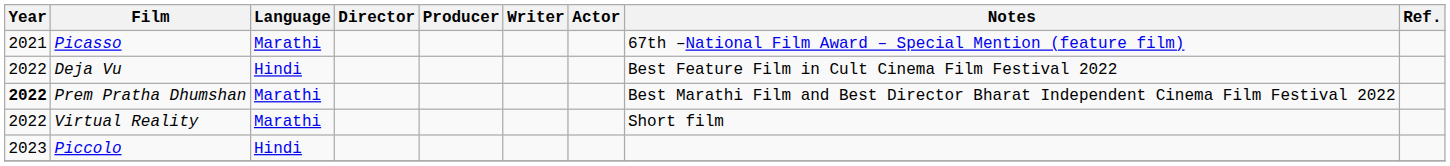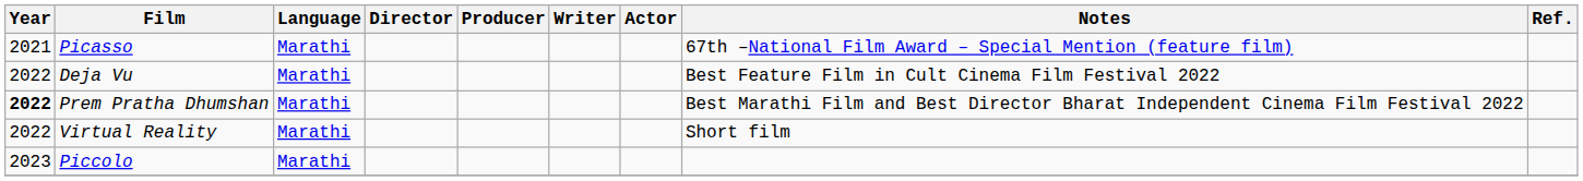 <table class="wikitable sortable">
 <tr>
 <th>Year</th>
 <th>Film</th>
 <th>Language</th>
 <th>Director</th>
 <th>Producer</th>
 <th>Writer</th>
 <th>Actor</th>
 <th class="unsortable">Notes</th>
 <th class="unsortable">Ref.</th>
 </tr>
 <tr>
 <td>2021</td>
 <td><em><a href='#'>Picasso</a></em></td>
 <td><a href='#'>Marathi</a></td>
 <td></td>
 <td></td>
 <td></td>
 <td></td>
 <td>67th –<a href='#'>National Film Award – Special Mention (feature film)</a></td>
 <td></td>
 </tr>
 <tr>
 <td>2022</td>
 <td><em>Deja Vu</em></td>
-<td><a href='#'>Hindi</a></td>
+<td><a href='#'>Marathi</a></td>
 <td></td>
 <td></td>
 <td></td>
 <td></td>
 <td>Best Feature Film in Cult Cinema Film Festival 2022</td>
 <td></td>
 </tr>
 <tr>
 <td><strong>2022</strong></td>
 <td><em>Prem Pratha Dhumshan</em></td>
 <td><a href='#'>Marathi</a></td>
 <td></td>
 <td></td>
 <td></td>
 <td></td>
 <td>Best Marathi Film and Best Director Bharat Independent Cinema Film Festival 2022</td>
 <td></td>
 </tr>
 <tr>
 <td>2022</td>
 <td><em>Virtual Reality</em></td>
 <td><a href='#'>Marathi</a></td>
 <td></td>
 <td></td>
 <td></td>
 <td></td>
 <td>Short film</td>
 <td></td>
 </tr>
 <tr>
 <td>2023</td>
 <td><em><a href='#'>Piccolo</a></em></td>
-<td><a href='#'>Hindi</a></td>
+<td><a href='#'>Marathi</a></td>
 <td></td>
 <td></td>
 <td></td>
 <td></td>
 <td></td>
 <td></td>
 </tr>
 <tr>
 </tr>
 </table>
